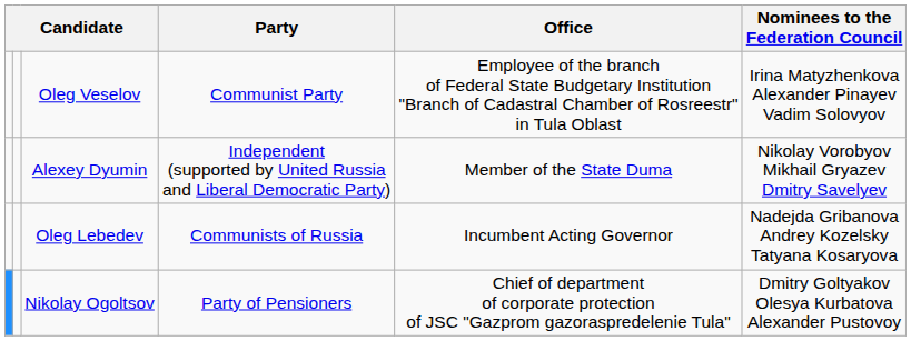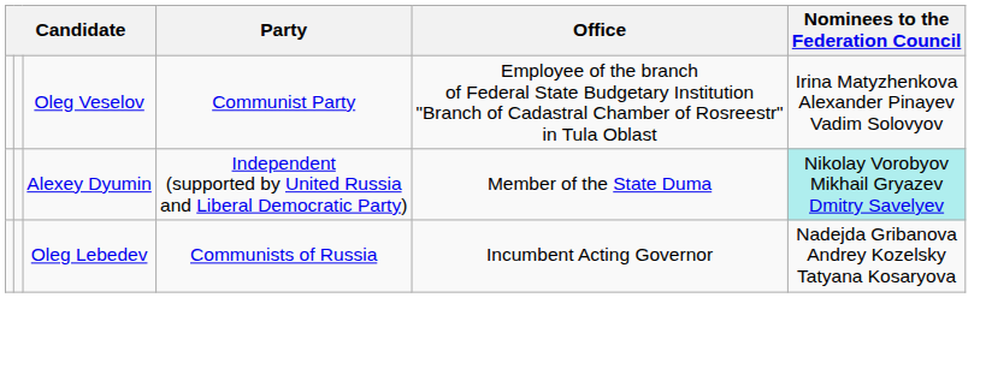 <table class="wikitable" style="text-align:center;">
 <tr>
 <th colspan=3>Candidate</th>
 <th>Party</th>
 <th>Office</th>
 <th>Nominees to the<br><a href='#'>Federation Council</a></th>
 </tr>
 <tr>
 <td bgcolor=></td>
 <td></td>
 <td><a href='#'>Oleg Veselov</a></td>
 <td><a href='#'>Communist Party</a></td>
 <td>Employee of the branch<br>of Federal State Budgetary Institution<br>"Branch of Cadastral Chamber of Rosreestr"<br>in Tula Oblast</td>
 <td>Irina Matyzhenkova<br>Alexander Pinayev<br>Vadim Solovyov</td>
 </tr>
 <tr>
 <td bgcolor=></td>
 <td></td>
 <td><a href='#'>Alexey Dyumin</a></td>
 <td><a href='#'>Independent</a><br>(supported by <a href='#'>United Russia</a><br>and <a href='#'>Liberal Democratic Party</a>)</td>
 <td>Member of the <a href='#'>State Duma</a></td>
-<td>Nikolay Vorobyov<br>Mikhail Gryazev<br><a href='#'>Dmitry Savelyev</a></td>
+<td style="background: paleturquoise;">Nikolay Vorobyov<br>Mikhail Gryazev<br><a href='#'>Dmitry Savelyev</a></td>
 </tr>
 <tr>
 <td bgcolor=></td>
 <td></td>
 <td><a href='#'>Oleg Lebedev</a></td>
 <td><a href='#'>Communists of Russia</a></td>
 <td>Incumbent Acting Governor</td>
 <td>Nadejda Gribanova<br>Andrey Kozelsky<br>Tatyana Kosaryova</td>
 </tr>
-<tr>
-<td bgcolor=#1E90FF></td>
-<td></td>
-<td><a href='#'>Nikolay Ogoltsov</a></td>
-<td><a href='#'>Party of Pensioners</a></td>
-<td>Chief of department<br>of corporate protection<br>of JSC "Gazprom gazoraspredelenie Tula"</td>
-<td>Dmitry Goltyakov<br>Olesya Kurbatova<br>Alexander Pustovoy</td>
-</tr>
 </table>
